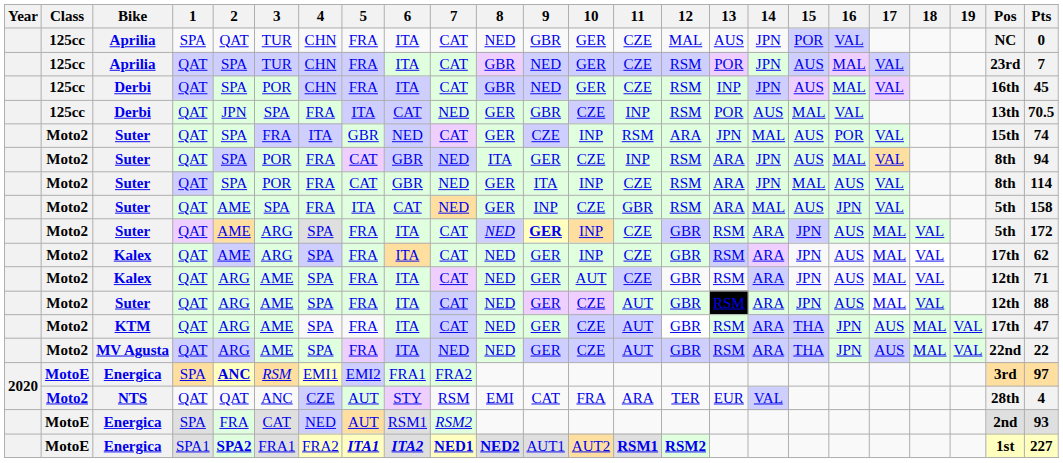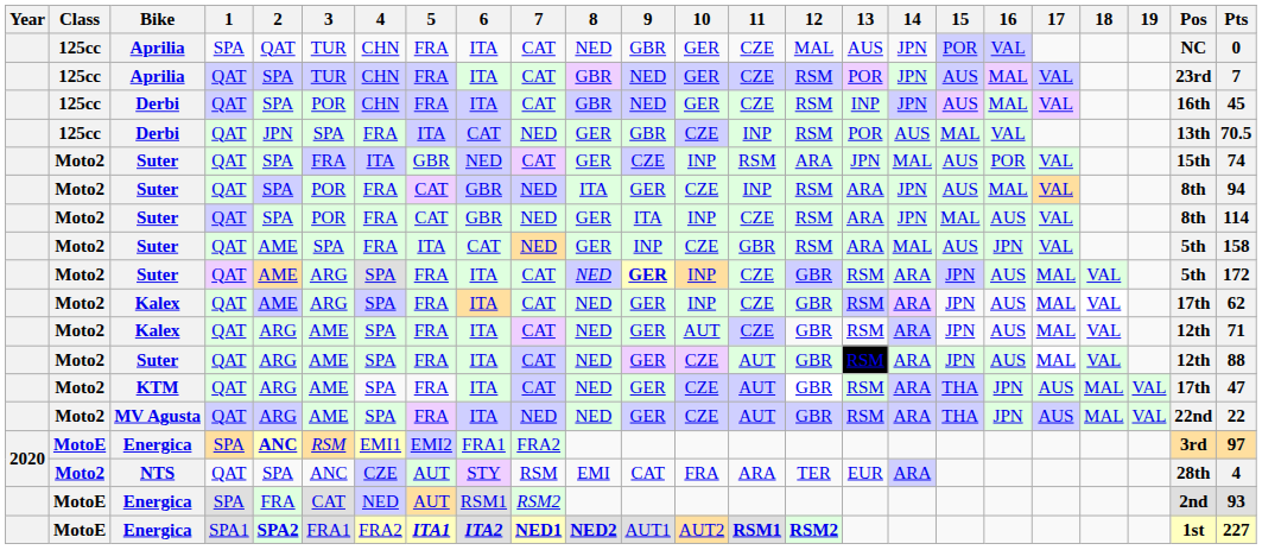 <table class="wikitable" style="text-align:center;">
 <tr>
 <th>Year</th>
 <th>Class</th>
 <th>Bike</th>
 <th>1</th>
 <th>2</th>
 <th>3</th>
 <th>4</th>
 <th>5</th>
 <th>6</th>
 <th>7</th>
 <th>8</th>
 <th>9</th>
 <th>10</th>
 <th>11</th>
 <th>12</th>
 <th>13</th>
 <th>14</th>
 <th>15</th>
 <th>16</th>
 <th>17</th>
 <th>18</th>
 <th>19</th>
 <th>Pos</th>
 <th>Pts</th>
 </tr>
 <tr>
 <th></th>
 <th>125cc</th>
 <th><a href='#'>Aprilia</a></th>
 <td><a href='#'>SPA</a></td>
 <td><a href='#'>QAT</a></td>
 <td><a href='#'>TUR</a></td>
 <td><a href='#'>CHN</a></td>
 <td><a href='#'>FRA</a></td>
 <td><a href='#'>ITA</a></td>
 <td><a href='#'>CAT</a></td>
 <td><a href='#'>NED</a></td>
 <td><a href='#'>GBR</a></td>
 <td><a href='#'>GER</a></td>
 <td><a href='#'>CZE</a></td>
 <td><a href='#'>MAL</a></td>
 <td><a href='#'>AUS</a></td>
 <td><a href='#'>JPN</a></td>
 <td style="background:#CFCFFF;"><a href='#'>POR</a><br></td>
 <td style="background:#CFCFFF;"><a href='#'>VAL</a><br></td>
 <td></td>
 <td></td>
 <td></td>
 <th>NC</th>
 <th>0</th>
 </tr>
 <tr>
 <th></th>
 <th>125cc</th>
 <th><a href='#'>Aprilia</a></th>
 <td style="background:#CFCFFF;"><a href='#'>QAT</a><br></td>
 <td style="background:#CFCFFF;"><a href='#'>SPA</a><br></td>
 <td style="background:#CFCFFF;"><a href='#'>TUR</a><br></td>
 <td style="background:#CFCFFF;"><a href='#'>CHN</a><br></td>
 <td style="background:#CFCFFF;"><a href='#'>FRA</a><br></td>
 <td style="background:#DFFFDF;"><a href='#'>ITA</a><br></td>
 <td style="background:#DFFFDF;"><a href='#'>CAT</a><br></td>
 <td style="background:#EFCFFF;"><a href='#'>GBR</a><br></td>
 <td style="background:#CFCFFF;"><a href='#'>NED</a><br></td>
 <td style="background:#CFCFFF;"><a href='#'>GER</a><br></td>
 <td style="background:#CFCFFF;"><a href='#'>CZE</a><br></td>
 <td style="background:#CFCFFF;"><a href='#'>RSM</a><br></td>
 <td style="background:#EFCFFF;"><a href='#'>POR</a><br></td>
 <td style="background:#DFFFDF;"><a href='#'>JPN</a><br></td>
 <td style="background:#CFCFFF;"><a href='#'>AUS</a><br></td>
 <td style="background:#EFCFFF;"><a href='#'>MAL</a><br></td>
 <td style="background:#CFCFFF;"><a href='#'>VAL</a><br></td>
 <td></td>
 <td></td>
 <th>23rd</th>
 <th>7</th>
 </tr>
 <tr>
 <th></th>
 <th>125cc</th>
 <th><a href='#'>Derbi</a></th>
 <td style="background:#CFCFFF;"><a href='#'>QAT</a><br></td>
 <td style="background:#DFFFDF;"><a href='#'>SPA</a><br></td>
 <td style="background:#DFFFDF;"><a href='#'>POR</a><br></td>
 <td style="background:#CFCFFF;"><a href='#'>CHN</a><br></td>
 <td style="background:#CFCFFF;"><a href='#'>FRA</a><br></td>
 <td style="background:#CFCFFF;"><a href='#'>ITA</a><br></td>
 <td style="background:#DFFFDF;"><a href='#'>CAT</a><br></td>
 <td style="background:#CFCFFF;"><a href='#'>GBR</a><br></td>
 <td style="background:#CFCFFF;"><a href='#'>NED</a><br></td>
 <td style="background:#DFFFDF;"><a href='#'>GER</a><br></td>
 <td style="background:#DFFFDF;"><a href='#'>CZE</a><br></td>
 <td style="background:#DFFFDF;"><a href='#'>RSM</a><br></td>
 <td style="background:#DFFFDF;"><a href='#'>INP</a><br></td>
 <td style="background:#CFCFFF;"><a href='#'>JPN</a><br></td>
 <td style="background:#EFCFFF;"><a href='#'>AUS</a><br></td>
 <td style="background:#DFFFDF;"><a href='#'>MAL</a><br></td>
 <td style="background:#EFCFFF;"><a href='#'>VAL</a><br></td>
 <td></td>
 <td></td>
 <th>16th</th>
 <th>45</th>
 </tr>
 <tr>
 <th></th>
 <th>125cc</th>
 <th><a href='#'>Derbi</a></th>
 <td style="background:#DFFFDF;"><a href='#'>QAT</a><br></td>
 <td style="background:#DFFFDF;"><a href='#'>JPN</a><br></td>
 <td style="background:#DFFFDF;"><a href='#'>SPA</a><br></td>
 <td style="background:#DFFFDF;"><a href='#'>FRA</a><br></td>
 <td style="background:#CFCFFF;"><a href='#'>ITA</a><br></td>
 <td style="background:#CFCFFF;"><a href='#'>CAT</a><br></td>
 <td style="background:#DFFFDF;"><a href='#'>NED</a><br></td>
 <td style="background:#DFFFDF;"><a href='#'>GER</a><br></td>
 <td style="background:#DFFFDF;"><a href='#'>GBR</a><br></td>
 <td style="background:#CFCFFF;"><a href='#'>CZE</a><br></td>
 <td style="background:#DFFFDF;"><a href='#'>INP</a><br></td>
 <td style="background:#DFFFDF;"><a href='#'>RSM</a><br></td>
 <td style="background:#DFFFDF;"><a href='#'>POR</a><br></td>
 <td style="background:#DFFFDF;"><a href='#'>AUS</a><br></td>
 <td style="background:#DFFFDF;"><a href='#'>MAL</a><br></td>
 <td style="background:#DFFFDF;"><a href='#'>VAL</a><br></td>
 <td></td>
 <td></td>
 <td></td>
 <th>13th</th>
 <th>70.5</th>
 </tr>
 <tr>
 <th></th>
 <th>Moto2</th>
 <th><a href='#'>Suter</a></th>
 <td style="background:#DFFFDF;"><a href='#'>QAT</a><br></td>
 <td style="background:#DFFFDF;"><a href='#'>SPA</a><br></td>
 <td style="background:#CFCFFF;"><a href='#'>FRA</a><br></td>
 <td style="background:#CFCFFF;"><a href='#'>ITA</a><br></td>
 <td style="background:#DFFFDF;"><a href='#'>GBR</a><br></td>
 <td style="background:#CFCFFF;"><a href='#'>NED</a><br></td>
 <td style="background:#EFCFFF;"><a href='#'>CAT</a><br></td>
 <td style="background:#DFFFDF;"><a href='#'>GER</a><br></td>
 <td style="background:#CFCFFF;"><a href='#'>CZE</a><br></td>
 <td style="background:#DFFFDF;"><a href='#'>INP</a><br></td>
 <td style="background:#DFFFDF;"><a href='#'>RSM</a><br></td>
 <td style="background:#DFFFDF;"><a href='#'>ARA</a><br></td>
 <td style="background:#DFFFDF;"><a href='#'>JPN</a><br></td>
 <td style="background:#DFFFDF;"><a href='#'>MAL</a><br></td>
 <td style="background:#DFFFDF;"><a href='#'>AUS</a><br></td>
 <td style="background:#DFFFDF;"><a href='#'>POR</a><br></td>
 <td style="background:#DFFFDF;"><a href='#'>VAL</a><br></td>
 <td></td>
 <td></td>
 <th>15th</th>
 <th>74</th>
 </tr>
 <tr>
 <th></th>
 <th>Moto2</th>
 <th><a href='#'>Suter</a></th>
 <td style="background:#DFFFDF;"><a href='#'>QAT</a><br></td>
 <td style="background:#CFCFFF;"><a href='#'>SPA</a><br></td>
 <td style="background:#DFFFDF;"><a href='#'>POR</a><br></td>
 <td style="background:#DFFFDF;"><a href='#'>FRA</a><br></td>
 <td style="background:#EFCFFF;"><a href='#'>CAT</a><br></td>
 <td style="background:#CFCFFF;"><a href='#'>GBR</a><br></td>
 <td style="background:#CFCFFF;"><a href='#'>NED</a><br></td>
 <td style="background:#DFFFDF;"><a href='#'>ITA</a><br></td>
 <td style="background:#DFFFDF;"><a href='#'>GER</a><br></td>
 <td style="background:#DFFFDF;"><a href='#'>CZE</a><br></td>
 <td style="background:#DFFFDF;"><a href='#'>INP</a><br></td>
 <td style="background:#DFFFDF;"><a href='#'>RSM</a><br></td>
 <td style="background:#DFFFDF;"><a href='#'>ARA</a><br></td>
 <td style="background:#DFFFDF;"><a href='#'>JPN</a><br></td>
 <td style="background:#DFFFDF;"><a href='#'>AUS</a><br></td>
 <td style="background:#DFFFDF;"><a href='#'>MAL</a><br></td>
 <td style="background:#FFDF9F;"><a href='#'>VAL</a><br></td>
 <td></td>
 <td></td>
 <th>8th</th>
 <th>94</th>
 </tr>
 <tr>
 <th></th>
 <th>Moto2</th>
 <th><a href='#'>Suter</a></th>
 <td style="background:#CFCFFF;"><a href='#'>QAT</a><br></td>
 <td style="background:#DFFFDF;"><a href='#'>SPA</a><br></td>
 <td style="background:#DFFFDF;"><a href='#'>POR</a><br></td>
 <td style="background:#DFFFDF;"><a href='#'>FRA</a><br></td>
 <td style="background:#DFFFDF;"><a href='#'>CAT</a><br></td>
 <td style="background:#DFFFDF;"><a href='#'>GBR</a><br></td>
 <td style="background:#DFFFDF;"><a href='#'>NED</a><br></td>
 <td style="background:#DFFFDF;"><a href='#'>GER</a><br></td>
 <td style="background:#DFFFDF;"><a href='#'>ITA</a><br></td>
 <td style="background:#DFFFDF;"><a href='#'>INP</a><br></td>
 <td style="background:#DFFFDF;"><a href='#'>CZE</a><br></td>
 <td style="background:#DFFFDF;"><a href='#'>RSM</a><br></td>
 <td style="background:#DFFFDF;"><a href='#'>ARA</a><br></td>
 <td style="background:#DFFFDF;"><a href='#'>JPN</a><br></td>
 <td style="background:#DFFFDF;"><a href='#'>MAL</a><br></td>
 <td style="background:#DFFFDF;"><a href='#'>AUS</a><br></td>
 <td style="background:#DFFFDF;"><a href='#'>VAL</a><br></td>
 <td></td>
 <td></td>
 <th>8th</th>
 <th>114</th>
 </tr>
 <tr>
 <th></th>
 <th>Moto2</th>
 <th><a href='#'>Suter</a></th>
 <td style="background:#DFFFDF;"><a href='#'>QAT</a><br></td>
 <td style="background:#DFFFDF;"><a href='#'>AME</a><br></td>
 <td style="background:#DFFFDF;"><a href='#'>SPA</a><br></td>
 <td style="background:#DFFFDF;"><a href='#'>FRA</a><br></td>
 <td style="background:#DFFFDF;"><a href='#'>ITA</a><br></td>
 <td style="background:#DFFFDF;"><a href='#'>CAT</a><br></td>
 <td style="background:#FFDF9F;"><a href='#'>NED</a><br></td>
 <td style="background:#DFFFDF;"><a href='#'>GER</a><br></td>
 <td style="background:#DFFFDF;"><a href='#'>INP</a><br></td>
 <td style="background:#DFFFDF;"><a href='#'>CZE</a><br></td>
 <td style="background:#DFFFDF;"><a href='#'>GBR</a><br></td>
 <td style="background:#DFFFDF;"><a href='#'>RSM</a><br></td>
 <td style="background:#DFFFDF;"><a href='#'>ARA</a><br></td>
 <td style="background:#DFFFDF;"><a href='#'>MAL</a><br></td>
 <td style="background:#DFFFDF;"><a href='#'>AUS</a><br></td>
 <td style="background:#DFFFDF;"><a href='#'>JPN</a><br></td>
 <td style="background:#DFFFDF;"><a href='#'>VAL</a><br></td>
 <td></td>
 <td></td>
 <th>5th</th>
 <th>158</th>
 </tr>
 <tr>
 <th></th>
 <th>Moto2</th>
 <th><a href='#'>Suter</a></th>
 <td style="background:#EFCFFF;"><a href='#'>QAT</a><br></td>
 <td style="background:#FFDF9F;"><a href='#'>AME</a><br></td>
 <td style="background:#DFFFDF;"><a href='#'>ARG</a><br></td>
 <td style="background:#DFDFDF;"><a href='#'>SPA</a><br></td>
 <td style="background:#DFFFDF;"><a href='#'>FRA</a><br></td>
 <td style="background:#DFFFDF;"><a href='#'>ITA</a><br></td>
 <td style="background:#DFFFDF;"><a href='#'>CAT</a><br></td>
 <td style="background:#CFCFFF;"><em><a href='#'>NED</a></em><br></td>
 <td style="background:#FFFFBF;"><strong><a href='#'>GER</a></strong><br></td>
 <td style="background:#FFDF9F;"><a href='#'>INP</a><br></td>
 <td style="background:#DFFFDF;"><a href='#'>CZE</a><br></td>
 <td style="background:#CFCFFF;"><a href='#'>GBR</a><br></td>
 <td style="background:#DFFFDF;"><a href='#'>RSM</a><br></td>
 <td style="background:#DFFFDF;"><a href='#'>ARA</a><br></td>
 <td style="background:#CFCFFF;"><a href='#'>JPN</a><br></td>
 <td style="background:#DFFFDF;"><a href='#'>AUS</a><br></td>
 <td style="background:#DFFFDF;"><a href='#'>MAL</a><br></td>
 <td style="background:#DFFFDF;"><a href='#'>VAL</a><br></td>
 <td></td>
 <th>5th</th>
 <th>172</th>
 </tr>
 <tr>
 <th></th>
 <th>Moto2</th>
 <th><a href='#'>Kalex</a></th>
 <td style="background:#dfffdf;"><a href='#'>QAT</a><br></td>
 <td style="background:#cfcfff;"><a href='#'>AME</a><br></td>
 <td style="background:#dfffdf;"><a href='#'>ARG</a><br></td>
 <td style="background:#cfcfff;"><a href='#'>SPA</a><br></td>
 <td style="background:#dfffdf;"><a href='#'>FRA</a><br></td>
 <td style="background:#ffdf9f;"><a href='#'>ITA</a><br></td>
 <td style="background:#dfffdf;"><a href='#'>CAT</a><br></td>
 <td style="background:#dfffdf;"><a href='#'>NED</a><br></td>
 <td style="background:#dfffdf;"><a href='#'>GER</a><br></td>
 <td style="background:#dfffdf;"><a href='#'>INP</a><br></td>
 <td style="background:#dfffdf;"><a href='#'>CZE</a><br></td>
 <td style="background:#dfffdf;"><a href='#'>GBR</a><br></td>
 <td style="background:#cfcfff;"><a href='#'>RSM</a><br></td>
 <td style="background:#efcfff;"><a href='#'>ARA</a><br></td>
 <td><a href='#'>JPN</a></td>
 <td><a href='#'>AUS</a></td>
 <td><a href='#'>MAL</a></td>
 <td style="background:#ffffff;"><a href='#'>VAL</a><br></td>
 <td></td>
 <th>17th</th>
 <th>62</th>
 </tr>
 <tr>
 <th></th>
 <th>Moto2</th>
 <th><a href='#'>Kalex</a></th>
 <td style="background:#dfffdf;"><a href='#'>QAT</a><br></td>
 <td style="background:#dfffdf;"><a href='#'>ARG</a><br></td>
 <td style="background:#dfffdf;"><a href='#'>AME</a><br></td>
 <td style="background:#dfffdf;"><a href='#'>SPA</a><br></td>
 <td style="background:#dfffdf;"><a href='#'>FRA</a><br></td>
 <td style="background:#dfffdf;"><a href='#'>ITA</a><br></td>
 <td style="background:#efcfff;"><a href='#'>CAT</a><br></td>
 <td style="background:#dfffdf;"><a href='#'>NED</a><br></td>
 <td style="background:#dfffdf;"><a href='#'>GER</a><br></td>
 <td style="background:#dfffdf;"><a href='#'>AUT</a><br></td>
 <td style="background:#cfcfff;"><a href='#'>CZE</a><br></td>
 <td><a href='#'>GBR</a></td>
 <td><a href='#'>RSM</a></td>
 <td style="background:#cfcfff;"><a href='#'>ARA</a><br></td>
 <td><a href='#'>JPN</a></td>
 <td><a href='#'>AUS</a></td>
 <td><a href='#'>MAL</a></td>
 <td><a href='#'>VAL</a></td>
 <td></td>
 <th>12th</th>
 <th>71</th>
 </tr>
 <tr>
 <th></th>
 <th>Moto2</th>
 <th><a href='#'>Suter</a></th>
 <td style="background:#dfffdf;"><a href='#'>QAT</a><br></td>
 <td style="background:#dfffdf;"><a href='#'>ARG</a><br></td>
 <td style="background:#dfffdf;"><a href='#'>AME</a><br></td>
 <td style="background:#dfffdf;"><a href='#'>SPA</a><br></td>
 <td style="background:#dfffdf;"><a href='#'>FRA</a><br></td>
 <td style="background:#dfffdf;"><a href='#'>ITA</a><br></td>
 <td style="background:#cfcfff;"><a href='#'>CAT</a><br></td>
 <td style="background:#dfffdf;"><a href='#'>NED</a><br></td>
 <td style="background:#efcfff;"><a href='#'>GER</a><br></td>
 <td style="background:#efcfff;"><a href='#'>CZE</a><br></td>
 <td style="background:#dfffdf;"><a href='#'>AUT</a><br></td>
 <td style="background:#dfffdf;"><a href='#'>GBR</a><br></td>
 <td style="background:#000000; color:#ffffff"><a href='#'><span>RSM</span></a><br></td>
 <td style="background:#dfffdf;"><a href='#'>ARA</a><br></td>
 <td style="background:#dfffdf;"><a href='#'>JPN</a><br></td>
 <td style="background:#dfffdf;"><a href='#'>AUS</a><br></td>
 <td style="background:#ffffff;"><a href='#'>MAL</a><br></td>
 <td style="background:#dfffdf;"><a href='#'>VAL</a><br></td>
 <td></td>
 <th>12th</th>
 <th>88</th>
 </tr>
 <tr>
 <th></th>
 <th>Moto2</th>
 <th><a href='#'>KTM</a></th>
 <td style="background:#DFFFDF;"><a href='#'>QAT</a><br></td>
 <td style="background:#DFFFDF;"><a href='#'>ARG</a><br></td>
 <td style="background:#DFFFDF;"><a href='#'>AME</a><br></td>
 <td><a href='#'>SPA</a></td>
 <td><a href='#'>FRA</a></td>
 <td style="background:#DFFFDF;"><a href='#'>ITA</a><br></td>
 <td style="background:#CFCFFF;"><a href='#'>CAT</a><br></td>
 <td style="background:#DFFFDF;"><a href='#'>NED</a><br></td>
 <td style="background:#DFFFDF;"><a href='#'>GER</a><br></td>
 <td style="background:#CFCFFF;"><a href='#'>CZE</a><br></td>
 <td style="background:#CFCFFF;"><a href='#'>AUT</a><br></td>
 <td style="background:#FFFFFF;"><a href='#'>GBR</a><br></td>
 <td style="background:#DFFFDF;"><a href='#'>RSM</a><br></td>
 <td style="background:#CFCFFF;"><a href='#'>ARA</a><br></td>
 <td style="background:#CFCFFF;"><a href='#'>THA</a><br></td>
 <td style="background:#DFFFDF;"><a href='#'>JPN</a><br></td>
 <td style="background:#DFFFDF;"><a href='#'>AUS</a><br></td>
 <td style="background:#DFFFDF;"><a href='#'>MAL</a><br></td>
 <td style="background:#DFFFDF;"><a href='#'>VAL</a><br></td>
 <th>17th</th>
 <th>47</th>
 </tr>
 <tr>
 <th></th>
 <th>Moto2</th>
 <th><a href='#'>MV Agusta</a></th>
 <td style="background:#cfcfff;"><a href='#'>QAT</a><br></td>
 <td style="background:#cfcfff;"><a href='#'>ARG</a><br></td>
 <td style="background:#dfffdf;"><a href='#'>AME</a><br></td>
 <td style="background:#dfffdf;"><a href='#'>SPA</a><br></td>
 <td style="background:#efcfff;"><a href='#'>FRA</a><br></td>
 <td style="background:#cfcfff;"><a href='#'>ITA</a><br></td>
 <td style="background:#CFCFFF;"><a href='#'>NED</a><br></td>
 <td style="background:#dfffdf;"><a href='#'>NED</a><br></td>
 <td style="background:#cfcfff;"><a href='#'>GER</a><br></td>
 <td style="background:#cfcfff;"><a href='#'>CZE</a><br></td>
 <td style="background:#cfcfff;"><a href='#'>AUT</a><br></td>
 <td style="background:#cfcfff;"><a href='#'>GBR</a><br></td>
 <td style="background:#cfcfff;"><a href='#'>RSM</a><br></td>
 <td style="background:#cfcfff;"><a href='#'>ARA</a><br></td>
 <td style="background:#cfcfff;"><a href='#'>THA</a><br></td>
 <td style="background:#dfffdf;"><a href='#'>JPN</a><br></td>
 <td style="background:#cfcfff;"><a href='#'>AUS</a><br></td>
 <td style="background:#dfffdf;"><a href='#'>MAL</a><br></td>
 <td style="background:#dfffdf;"><a href='#'>VAL</a><br></td>
 <th>22nd</th>
 <th>22</th>
 </tr>
 <tr>
 <th rowspan="2">2020</th>
 <th><a href='#'>MotoE</a></th>
 <th><a href='#'>Energica</a></th>
 <td style="background:#ffdf9f;"><a href='#'>SPA</a><br></td>
 <td style="background:#ffffbf;"><strong><a href='#'>ANC</a></strong><br></td>
 <td style="background:#ffdf9f;"><em><a href='#'>RSM</a></em><br></td>
 <td style="background:#ffffbf;"><a href='#'>EMI1</a><br></td>
 <td style="background:#cfcfff;"><a href='#'>EMI2</a><br></td>
 <td style="background:#dfffdf;"><a href='#'>FRA1</a><br></td>
 <td style="background:#dfffdf;"><a href='#'>FRA2</a><br></td>
 <td></td>
 <td></td>
 <td></td>
 <td></td>
 <td></td>
 <td></td>
 <td></td>
 <td></td>
 <td></td>
 <td></td>
 <td></td>
 <td></td>
 <th style="background:#ffdf9f;">3rd</th>
 <th style="background:#ffdf9f;">97</th>
 </tr>
 <tr>
 <th><a href='#'>Moto2</a></th>
 <th><a href='#'>NTS</a></th>
 <td><a href='#'>QAT</a></td>
-<td><a href='#'>QAT</a></td>
+<td><a href='#'>SPA</a></td>
 <td><a href='#'>ANC</a></td>
 <td style="background:#cfcfff;"><a href='#'>CZE</a><br></td>
 <td style="background:#dfffdf;"><a href='#'>AUT</a><br></td>
 <td style="background:#efcfff;"><a href='#'>STY</a><br></td>
 <td><a href='#'>RSM</a></td>
 <td><a href='#'>EMI</a></td>
 <td><a href='#'>CAT</a></td>
 <td><a href='#'>FRA</a></td>
 <td><a href='#'>ARA</a></td>
 <td><a href='#'>TER</a></td>
 <td><a href='#'>EUR</a></td>
-<td style="background:#cfcfff;"><a href='#'>VAL</a><br></td>
+<td style="background:#CFCFFF;"><a href='#'>ARA</a><br></td>
 <td></td>
 <td></td>
 <td></td>
 <td></td>
 <td></td>
 <th>28th</th>
 <th>4</th>
 </tr>
 <tr>
 <th></th>
 <th>MotoE</th>
 <th><a href='#'>Energica</a></th>
 <td style="background:#dfdfdf;"><a href='#'>SPA</a><br></td>
 <td style="background:#dfffdf;"><a href='#'>FRA</a><br></td>
 <td style="background:#dfdfdf;"><a href='#'>CAT</a><br></td>
 <td style="background:#cfcfff;"><a href='#'>NED</a><br></td>
 <td style="background:#ffdf9f;"><a href='#'>AUT</a><br></td>
 <td style="background:#dfdfdf;"><a href='#'>RSM1</a><br></td>
 <td style="background:#dfffdf;"><em><a href='#'>RSM2</a></em><br></td>
 <td></td>
 <td></td>
 <td></td>
 <td></td>
 <td></td>
 <td></td>
 <td></td>
 <td></td>
 <td></td>
 <td></td>
 <td></td>
 <td></td>
 <th style="background:#dfdfdf;">2nd</th>
 <th style="background:#dfdfdf;">93</th>
 </tr>
 <tr>
 <th align="left"></th>
 <th align="left">MotoE</th>
 <th align="left"><a href='#'>Energica</a></th>
 <td style="background:#dfdfdf;"><a href='#'>SPA1</a><br></td>
 <td style="background:#dfffdf;"><strong><a href='#'>SPA2</a><br></strong></td>
 <td style="background:#dfdfdf;"><a href='#'>FRA1</a><br></td>
 <td style="background:#ffffbf;"><a href='#'>FRA2</a><br></td>
 <td style="background:#ffffbf;"><strong><em><a href='#'>ITA1</a></em></strong><br></td>
 <td style="background:#dfdfdf;"><strong><em><a href='#'>ITA2</a></em></strong><br></td>
 <td style="background:#ffffbf;"><strong><a href='#'>NED1</a></strong><br></td>
 <td style="background:#dfdfdf;"><strong><a href='#'>NED2</a></strong><br></td>
 <td style="background:#dfdfdf;"><a href='#'>AUT1</a><br></td>
 <td style="background:#ffdf9f;"><a href='#'>AUT2</a><br></td>
 <td style="background:#dfdfdf;"><strong><a href='#'>RSM1</a></strong><br></td>
 <td style="background:#dfffdf;"><strong><a href='#'>RSM2</a></strong><br></td>
 <td></td>
 <td></td>
 <td></td>
 <td></td>
 <td></td>
 <td></td>
 <td></td>
 <th style="background:#ffffbf;">1st</th>
 <th style="background:#ffffbf;">227</th>
 </tr>
 </table>
